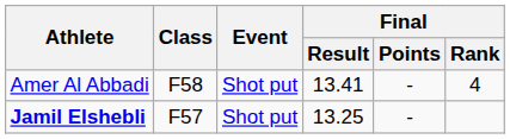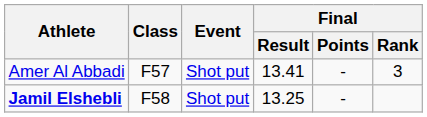 <table class=wikitable style="font-size:90%">
 <tr>
 <th rowspan="2">Athlete</th>
 <th rowspan="2">Class</th>
 <th rowspan="2">Event</th>
 <th colspan="3">Final</th>
 </tr>
 <tr>
 <th>Result</th>
 <th>Points</th>
 <th>Rank</th>
 </tr>
 <tr>
 <td><a href='#'>Amer Al Abbadi</a></td>
-<td style="text-align:center;">F58</td>
+<td style="text-align:center;">F57</td>
 <td><a href='#'>Shot put</a></td>
 <td style="text-align:center;">13.41</td>
 <td style="text-align:center;">-</td>
-<td style="text-align:center;">4</td>
+<td style="text-align:center;">3</td>
 </tr>
 <tr>
 <td><strong><a href='#'>Jamil Elshebli</a></strong></td>
-<td style="text-align:center;">F57</td>
+<td style="text-align:center;">F58</td>
 <td><a href='#'>Shot put</a></td>
 <td style="text-align:center;">13.25</td>
 <td style="text-align:center;">-</td>
 <td style="text-align:center;"></td>
 </tr>
 </table>
